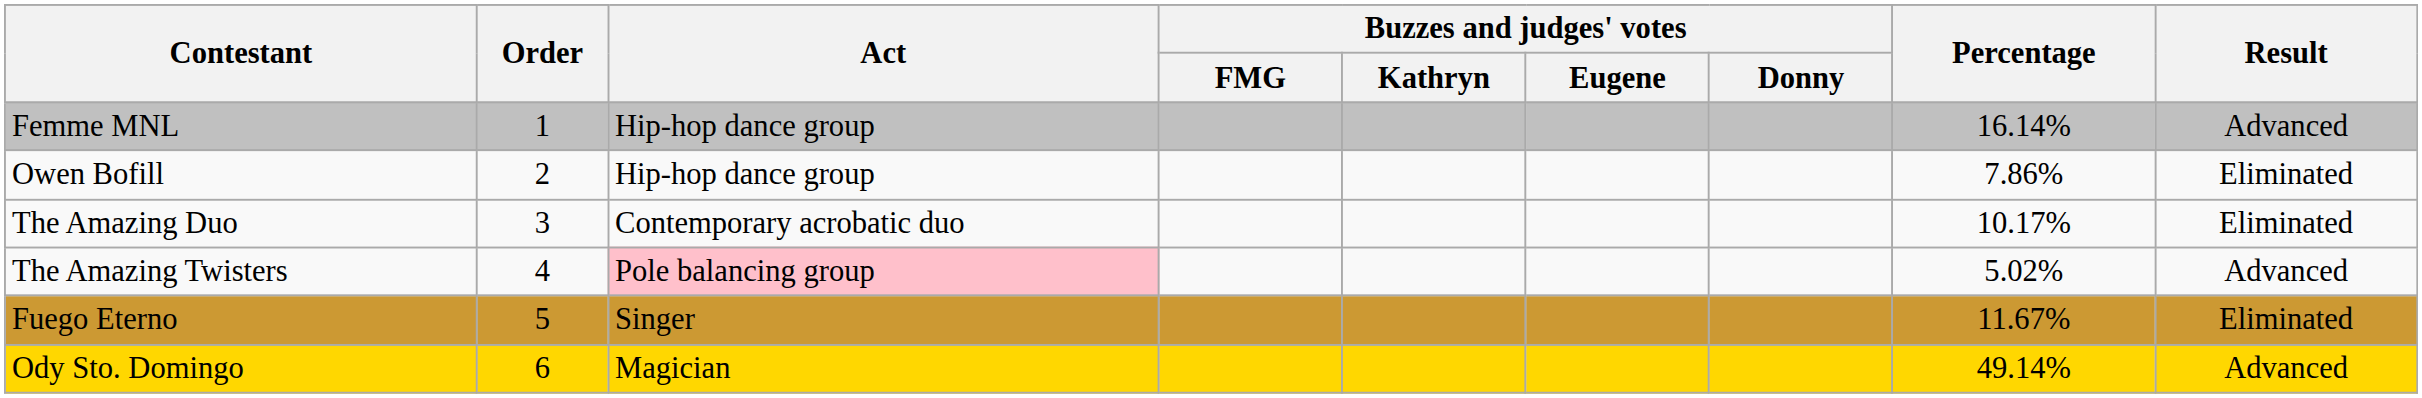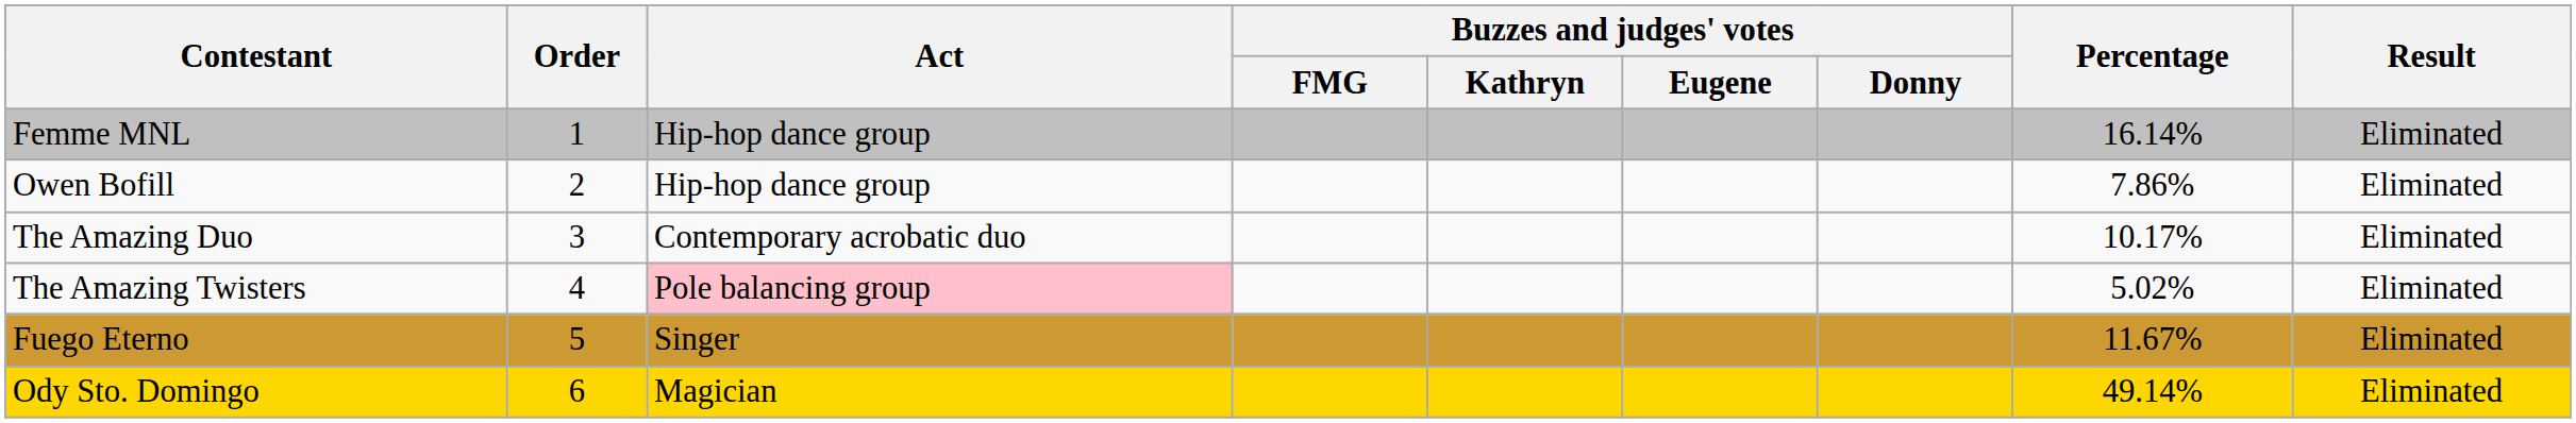 <table class="wikitable" style="text-align:center; width:100%;">
 <tr>
 <th rowspan="2" style="width:18%;">Contestant</th>
 <th rowspan="2" style="width:5%;">Order</th>
 <th rowspan="2" style="width:21%;">Act</th>
 <th colspan="4" style="width:28%;">Buzzes and judges' votes</th>
 <th rowspan="2" style="width:10%;">Percentage</th>
 <th rowspan="2" style="width:10%;">Result</th>
 </tr>
 <tr>
 <th style="width:7%;">FMG</th>
 <th style="width:7%;">Kathryn</th>
 <th style="width:7%;">Eugene</th>
 <th style="width:7%;">Donny</th>
 </tr>
 <tr style="background-color:silver;">
 <td style="text-align:left;">Femme MNL </td>
 <td>1</td>
 <td style="text-align:left;">Hip-hop dance group</td>
 <td></td>
 <td></td>
 <td></td>
 <td></td>
 <td>16.14%</td>
-<td>Advanced</td>
+<td>Eliminated</td>
 </tr>
 <tr>
 <td style="text-align:left;">Owen Bofill</td>
 <td>2</td>
 <td style="text-align:left;">Hip-hop dance group</td>
 <td></td>
 <td></td>
 <td></td>
 <td></td>
 <td>7.86%</td>
 <td>Eliminated</td>
 </tr>
 <tr>
 <td style="text-align:left;">The Amazing Duo</td>
 <td>3</td>
 <td style="text-align:left;">Contemporary acrobatic duo</td>
 <td></td>
 <td></td>
 <td></td>
 <td></td>
 <td>10.17%</td>
 <td>Eliminated</td>
 </tr>
 <tr>
 <td style="text-align:left;">The Amazing Twisters</td>
 <td>4</td>
 <td style="background: pink; text-align:left;">Pole balancing group</td>
 <td></td>
 <td></td>
 <td></td>
 <td></td>
 <td>5.02%</td>
-<td>Advanced</td>
+<td>Eliminated</td>
 </tr>
 <tr style="background-color:#CC9933;">
 <td style="text-align:left;">Fuego Eterno</td>
 <td>5</td>
 <td style="text-align:left;">Singer</td>
 <td></td>
 <td></td>
 <td></td>
 <td></td>
 <td>11.67%</td>
 <td>Eliminated</td>
 </tr>
 <tr style="background-color:gold;">
 <td style="text-align:left;">Ody Sto. Domingo</td>
 <td>6</td>
 <td style="text-align:left;">Magician</td>
 <td></td>
 <td></td>
 <td></td>
 <td></td>
 <td>49.14%</td>
-<td>Advanced</td>
+<td>Eliminated</td>
 </tr>
 </table>
